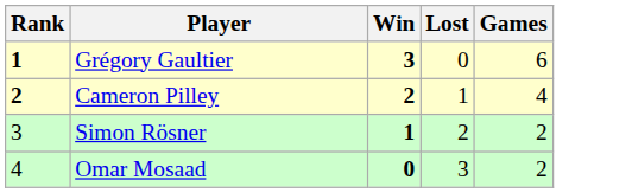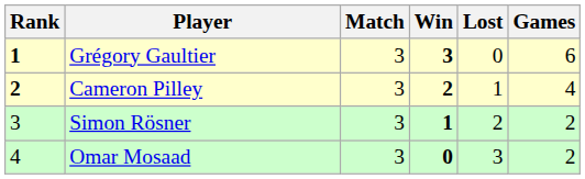 <table class="wikitable">
 <tr>
 <th width=20>Rank</th>
 <th width=200>Player</th>
+<th width=20>Match</th>
 <th width=20>Win</th>
 <th width=20>Lost</th>
 <th width=20>Games</th>
 </tr>
 <tr style="text-align:right; background:#ffc;">
 <td align="left"><strong>1</strong></td>
 <td style="text-align:left;"> <a href='#'>Grégory Gaultier</a></td>
+<td>3</td>
 <td><strong>3</strong></td>
 <td>0</td>
 <td>6</td>
 </tr>
 <tr style="text-align:right; background:#ffc;">
 <td align="left"><strong>2</strong></td>
 <td style="text-align:left;"> <a href='#'>Cameron Pilley</a></td>
+<td>3</td>
 <td><strong>2</strong></td>
 <td>1</td>
 <td>4</td>
 </tr>
 <tr style="text-align:right; background:#cfc;">
 <td align="left">3</td>
 <td style="text-align:left;"> <a href='#'>Simon Rösner</a></td>
+<td>3</td>
 <td><strong>1</strong></td>
 <td>2</td>
 <td>2</td>
 </tr>
 <tr style="text-align:right; background:#cfc;">
 <td align="left">4</td>
 <td style="text-align:left;"> <a href='#'>Omar Mosaad</a></td>
+<td>3</td>
 <td><strong>0</strong></td>
 <td>3</td>
 <td>2</td>
 </tr>
 </table>
